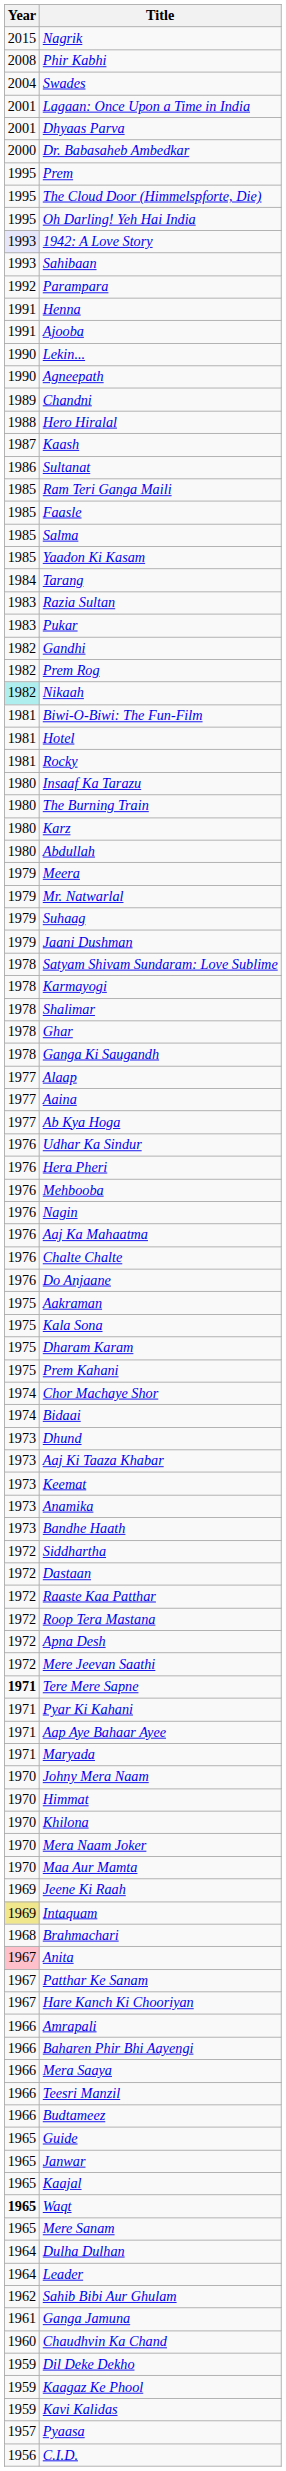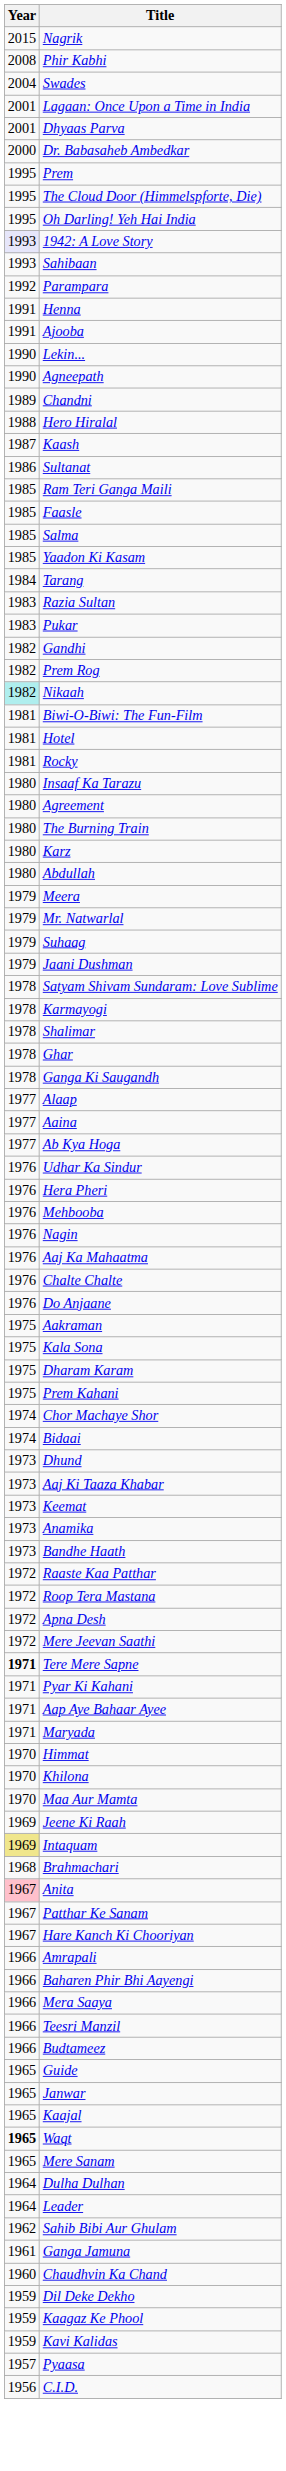 <table class="wikitable sortable">
 <tr>
 <th>Year</th>
 <th>Title</th>
 </tr>
 <tr>
 <td>2015</td>
 <td><em><a href='#'>Nagrik</a></em></td>
 </tr>
 <tr>
 <td>2008</td>
 <td><em><a href='#'>Phir Kabhi</a></em></td>
 </tr>
 <tr>
 <td>2004</td>
 <td><em><a href='#'>Swades</a></em></td>
 </tr>
 <tr>
 <td>2001</td>
 <td><em><a href='#'>Lagaan: Once Upon a Time in India</a></em></td>
 </tr>
 <tr>
 <td>2001</td>
 <td><em><a href='#'>Dhyaas Parva</a></em></td>
 </tr>
 <tr>
 <td>2000</td>
 <td><em><a href='#'>Dr. Babasaheb Ambedkar</a></em></td>
 </tr>
 <tr>
 <td>1995</td>
 <td><em><a href='#'>Prem</a></em></td>
 </tr>
 <tr>
 <td>1995</td>
 <td><em> <a href='#'>The Cloud Door (Himmelspforte, Die)</a></em></td>
 </tr>
 <tr>
 <td>1995</td>
 <td><em><a href='#'>Oh Darling! Yeh Hai India</a></em></td>
 </tr>
 <tr>
 <td style="background: lavender;">1993</td>
 <td><em><a href='#'>1942: A Love Story</a></em></td>
 </tr>
 <tr>
 <td>1993</td>
 <td><em><a href='#'>Sahibaan</a></em></td>
 </tr>
 <tr>
 <td>1992</td>
 <td><em><a href='#'>Parampara</a></em></td>
 </tr>
 <tr>
 <td>1991</td>
 <td><em><a href='#'>Henna</a></em></td>
 </tr>
 <tr>
 <td>1991</td>
 <td><em><a href='#'>Ajooba</a></em></td>
 </tr>
 <tr>
 <td>1990</td>
 <td><em><a href='#'>Lekin...</a></em></td>
 </tr>
 <tr>
 <td>1990</td>
 <td><em><a href='#'>Agneepath</a></em></td>
 </tr>
 <tr>
 <td>1989</td>
 <td><em><a href='#'>Chandni</a></em></td>
 </tr>
 <tr>
 <td>1988</td>
 <td><em><a href='#'>Hero Hiralal</a></em></td>
 </tr>
 <tr>
 <td>1987</td>
 <td><em><a href='#'>Kaash</a></em></td>
 </tr>
 <tr>
 <td>1986</td>
 <td><em><a href='#'>Sultanat</a></em></td>
 </tr>
 <tr>
 <td>1985</td>
 <td><em><a href='#'>Ram Teri Ganga Maili</a></em></td>
 </tr>
 <tr>
 <td>1985</td>
 <td><em><a href='#'>Faasle</a></em></td>
 </tr>
 <tr>
 <td>1985</td>
 <td><em><a href='#'>Salma</a></em></td>
 </tr>
 <tr>
 <td>1985</td>
 <td><em><a href='#'>Yaadon Ki Kasam</a></em></td>
 </tr>
 <tr>
 <td>1984</td>
 <td><em><a href='#'>Tarang</a></em></td>
 </tr>
 <tr>
 <td>1983</td>
 <td><em><a href='#'>Razia Sultan</a></em></td>
 </tr>
 <tr>
 <td>1983</td>
 <td><em><a href='#'>Pukar</a></em></td>
 </tr>
 <tr>
 <td>1982</td>
 <td><em><a href='#'>Gandhi</a></em></td>
 </tr>
 <tr>
 <td>1982</td>
 <td><em><a href='#'>Prem Rog</a></em></td>
 </tr>
 <tr>
 <td style="background: paleturquoise;">1982</td>
 <td><em><a href='#'>Nikaah</a></em></td>
 </tr>
 <tr>
 <td>1981</td>
 <td><em><a href='#'>Biwi-O-Biwi: The Fun-Film</a></em></td>
 </tr>
 <tr>
 <td>1981</td>
 <td><em><a href='#'>Hotel</a></em></td>
 </tr>
 <tr>
 <td>1981</td>
 <td><em><a href='#'>Rocky</a></em></td>
 </tr>
 <tr>
 <td>1980</td>
 <td><em><a href='#'>Insaaf Ka Tarazu</a></em></td>
 </tr>
 <tr>
 <td>1980</td>
+<td><em><a href='#'>Agreement</a></em></td>
+</tr>
+<tr>
+<td>1980</td>
 <td><em><a href='#'>The Burning Train</a></em></td>
 </tr>
 <tr>
 <td>1980</td>
 <td><em><a href='#'>Karz</a></em></td>
 </tr>
 <tr>
 <td>1980</td>
 <td><em><a href='#'>Abdullah</a></em></td>
 </tr>
 <tr>
 <td>1979</td>
 <td><em><a href='#'>Meera</a></em></td>
 </tr>
 <tr>
 <td>1979</td>
 <td><em><a href='#'>Mr. Natwarlal</a></em></td>
 </tr>
 <tr>
 <td>1979</td>
 <td><em><a href='#'>Suhaag</a></em></td>
 </tr>
 <tr>
 <td>1979</td>
 <td><em><a href='#'>Jaani Dushman</a></em></td>
 </tr>
 <tr>
 <td>1978</td>
 <td><em><a href='#'>Satyam Shivam Sundaram: Love Sublime</a></em></td>
 </tr>
 <tr>
 <td>1978</td>
 <td><em><a href='#'>Karmayogi</a></em></td>
 </tr>
 <tr>
 <td>1978</td>
 <td><em><a href='#'>Shalimar</a></em></td>
 </tr>
 <tr>
 <td>1978</td>
 <td><em><a href='#'>Ghar</a></em></td>
 </tr>
 <tr>
 <td>1978</td>
 <td><em><a href='#'>Ganga Ki Saugandh</a></em></td>
 </tr>
 <tr>
 <td>1977</td>
 <td><em><a href='#'>Alaap</a></em></td>
 </tr>
 <tr>
 <td>1977</td>
 <td><em><a href='#'>Aaina</a></em></td>
 </tr>
 <tr>
 <td>1977</td>
 <td><em><a href='#'>Ab Kya Hoga</a></em></td>
 </tr>
 <tr>
 <td>1976</td>
 <td><em><a href='#'>Udhar Ka Sindur</a></em></td>
 </tr>
 <tr>
 <td>1976</td>
 <td><em><a href='#'>Hera Pheri</a></em></td>
 </tr>
 <tr>
 <td>1976</td>
 <td><em><a href='#'>Mehbooba</a></em></td>
 </tr>
 <tr>
 <td>1976</td>
 <td><em><a href='#'>Nagin</a></em></td>
 </tr>
 <tr>
 <td>1976</td>
 <td><em><a href='#'>Aaj Ka Mahaatma</a></em></td>
 </tr>
 <tr>
 <td>1976</td>
 <td><em><a href='#'>Chalte Chalte</a></em></td>
 </tr>
 <tr>
 <td>1976</td>
 <td><em><a href='#'>Do Anjaane</a></em></td>
 </tr>
 <tr>
 <td>1975</td>
 <td><em><a href='#'>Aakraman</a></em></td>
 </tr>
 <tr>
 <td>1975</td>
 <td><em><a href='#'>Kala Sona</a></em></td>
 </tr>
 <tr>
 <td>1975</td>
 <td><em><a href='#'>Dharam Karam</a></em></td>
 </tr>
 <tr>
 <td>1975</td>
 <td><em><a href='#'>Prem Kahani</a></em></td>
 </tr>
 <tr>
 <td>1974</td>
 <td><em><a href='#'>Chor Machaye Shor</a></em></td>
 </tr>
 <tr>
 <td>1974</td>
 <td><em><a href='#'>Bidaai</a></em></td>
 </tr>
 <tr>
 <td>1973</td>
 <td><em><a href='#'>Dhund</a></em></td>
 </tr>
 <tr>
 <td>1973</td>
 <td><em><a href='#'>Aaj Ki Taaza Khabar</a></em></td>
 </tr>
 <tr>
 <td>1973</td>
 <td><em><a href='#'>Keemat</a></em></td>
 </tr>
 <tr>
 <td>1973</td>
 <td><em><a href='#'>Anamika</a></em></td>
 </tr>
 <tr>
 <td>1973</td>
 <td><em><a href='#'>Bandhe Haath</a></em></td>
 </tr>
 <tr>
 <td>1972</td>
-<td><em><a href='#'>Siddhartha</a></em></td>
-</tr>
-<tr>
-<td>1972</td>
-<td><em><a href='#'>Dastaan</a></em></td>
-</tr>
-<tr>
-<td>1972</td>
 <td><em><a href='#'>Raaste Kaa Patthar</a></em></td>
 </tr>
 <tr>
 <td>1972</td>
 <td><em><a href='#'>Roop Tera Mastana</a></em></td>
 </tr>
 <tr>
 <td>1972</td>
 <td><em><a href='#'>Apna Desh</a></em></td>
 </tr>
 <tr>
 <td>1972</td>
 <td><em><a href='#'>Mere Jeevan Saathi</a></em></td>
 </tr>
 <tr>
 <td><strong>1971</strong></td>
 <td><em><a href='#'>Tere Mere Sapne</a></em></td>
 </tr>
 <tr>
 <td>1971</td>
 <td><em><a href='#'>Pyar Ki Kahani</a></em></td>
 </tr>
 <tr>
 <td>1971</td>
 <td><em><a href='#'>Aap Aye Bahaar Ayee</a></em></td>
 </tr>
 <tr>
 <td>1971</td>
 <td><em><a href='#'>Maryada</a></em></td>
 </tr>
 <tr>
 <td>1970</td>
-<td><em><a href='#'>Johny Mera Naam</a></em></td>
-</tr>
-<tr>
-<td>1970</td>
 <td><em><a href='#'>Himmat</a></em></td>
 </tr>
 <tr>
 <td>1970</td>
 <td><em><a href='#'>Khilona</a></em></td>
-</tr>
-<tr>
-<td>1970</td>
-<td><em><a href='#'>Mera Naam Joker</a></em></td>
 </tr>
 <tr>
 <td>1970</td>
 <td><em><a href='#'>Maa Aur Mamta</a></em></td>
 </tr>
 <tr>
 <td>1969</td>
 <td><em><a href='#'>Jeene Ki Raah</a></em></td>
 </tr>
 <tr>
 <td style="background: khaki;">1969</td>
 <td><em><a href='#'>Intaquam</a></em></td>
 </tr>
 <tr>
 <td>1968</td>
 <td><em><a href='#'>Brahmachari</a></em></td>
 </tr>
 <tr>
 <td style="background: pink;">1967</td>
 <td><em><a href='#'>Anita</a></em></td>
 </tr>
 <tr>
 <td>1967</td>
 <td><em><a href='#'>Patthar Ke Sanam</a></em></td>
 </tr>
 <tr>
 <td>1967</td>
 <td><em><a href='#'>Hare Kanch Ki Chooriyan</a></em></td>
 </tr>
 <tr>
 <td>1966</td>
 <td><em><a href='#'>Amrapali</a></em></td>
 </tr>
 <tr>
 <td>1966</td>
 <td><em><a href='#'>Baharen Phir Bhi Aayengi</a></em></td>
 </tr>
 <tr>
 <td>1966</td>
 <td><em><a href='#'>Mera Saaya</a></em></td>
 </tr>
 <tr>
 <td>1966</td>
 <td><em><a href='#'>Teesri Manzil</a></em></td>
 </tr>
 <tr>
 <td>1966</td>
 <td><em><a href='#'>Budtameez</a></em></td>
 </tr>
 <tr>
 <td>1965</td>
 <td><em><a href='#'>Guide</a></em></td>
 </tr>
 <tr>
 <td>1965</td>
 <td><em><a href='#'>Janwar</a></em></td>
 </tr>
 <tr>
 <td>1965</td>
 <td><em><a href='#'>Kaajal</a></em></td>
 </tr>
 <tr>
 <td><strong>1965</strong></td>
 <td><em><a href='#'>Waqt</a></em></td>
 </tr>
 <tr>
 <td>1965</td>
 <td><em><a href='#'>Mere Sanam</a></em></td>
 </tr>
 <tr>
 <td>1964</td>
 <td><em><a href='#'>Dulha Dulhan</a></em></td>
 </tr>
 <tr>
 <td>1964</td>
 <td><em><a href='#'>Leader</a></em></td>
 </tr>
 <tr>
 <td>1962</td>
 <td><em><a href='#'>Sahib Bibi Aur Ghulam</a></em></td>
 </tr>
 <tr>
 <td>1961</td>
 <td><em><a href='#'>Ganga Jamuna</a></em></td>
 </tr>
 <tr>
 <td>1960</td>
 <td><em><a href='#'>Chaudhvin Ka Chand</a></em></td>
 </tr>
 <tr>
 <td>1959</td>
 <td><em><a href='#'>Dil Deke Dekho</a></em></td>
 </tr>
 <tr>
 <td>1959</td>
 <td><em><a href='#'>Kaagaz Ke Phool</a></em></td>
 </tr>
 <tr>
 <td>1959</td>
 <td><em><a href='#'>Kavi Kalidas</a></em></td>
 </tr>
 <tr>
 <td>1957</td>
 <td><em><a href='#'>Pyaasa</a></em></td>
 </tr>
 <tr>
 <td>1956</td>
 <td><em><a href='#'>C.I.D.</a></em></td>
 </tr>
 </table>
